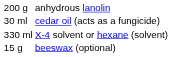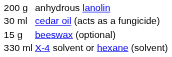 <table>
 <tr>
 <td>200 g</td>
 <td>anhydrous <a href='#'>lanolin</a></td>
 </tr>
 <tr>
 <td>30 ml</td>
 <td><a href='#'>cedar oil</a> (acts as a fungicide)</td>
 </tr>
 <tr>
+<td>15 g</td>
+<td><a href='#'>beeswax</a> (optional)</td>
+</tr>
+<tr>
 <td>330 ml</td>
 <td><a href='#'>X-4</a> solvent or <a href='#'>hexane</a> (solvent)</td>
 </tr>
-<tr>
-<td>15 g</td>
-<td><a href='#'>beeswax</a> (optional)</td>
-</tr>
 </table>
